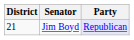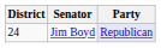 <table class="wikitable">
 <tr>
 <th>District</th>
 <th>Senator</th>
 <th>Party</th>
 </tr>
 <tr>
-<td>21</td>
+<td>24</td>
 <td><a href='#'>Jim Boyd</a></td>
 <td style="background: lavender;"><a href='#'>Republican</a></td>
 </tr>
 </table>
